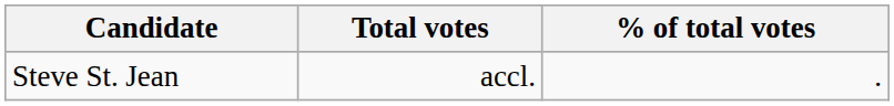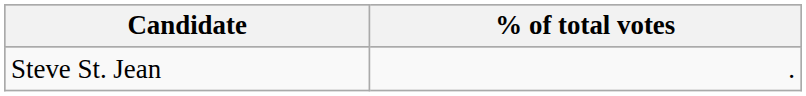 <table style="width:475px;" class="wikitable">
 <tr bgcolor="#EEEEEE">
 <th align="left">Candidate</th>
-<th align="right">Total votes</th>
 <th align="right">% of total votes</th>
 </tr>
 <tr>
 <td align="left">Steve St. Jean</td>
-<td align="right">accl.</td>
 <td align="right">.</td>
 </tr>
 </table>
